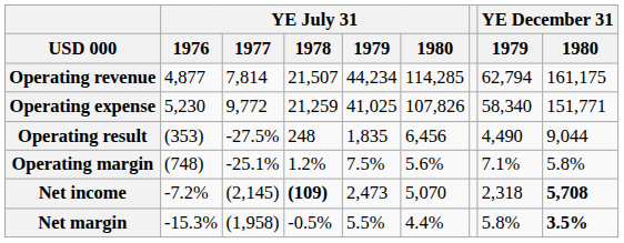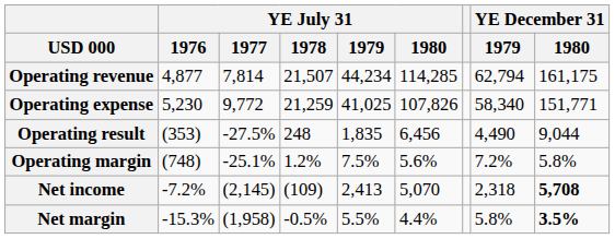 <table class="wikitable defaultright">
 <tr>
 <th></th>
 <th colspan="5">YE July 31</th>
 <th></th>
 <th colspan="2">YE December 31</th>
 </tr>
 <tr>
 <th>USD 000</th>
 <th>1976</th>
 <th>1977</th>
 <th>1978</th>
 <th>1979</th>
 <th>1980</th>
 <th></th>
 <th>1979</th>
 <th>1980</th>
 </tr>
 <tr style="vertical-align: top;">
 <th>Operating revenue</th>
 <td>4,877</td>
 <td>7,814</td>
 <td>21,507</td>
 <td>44,234</td>
 <td>114,285</td>
 <td></td>
 <td>62,794</td>
 <td>161,175</td>
 </tr>
 <tr style="vertical-align: top;">
 <th>Operating expense</th>
 <td>5,230</td>
 <td>9,772</td>
 <td>21,259</td>
 <td>41,025</td>
 <td>107,826</td>
 <td></td>
 <td>58,340</td>
 <td>151,771</td>
 </tr>
 <tr style="vertical-align: top;">
 <th>Operating result</th>
 <td>(353)</td>
 <td>-27.5%</td>
 <td>248</td>
 <td>1,835</td>
 <td>6,456</td>
 <td></td>
 <td>4,490</td>
 <td>9,044</td>
 </tr>
 <tr style="vertical-align: top;">
 <th>Operating margin</th>
 <td>(748)</td>
 <td>-25.1%</td>
 <td>1.2%</td>
 <td>7.5%</td>
 <td>5.6%</td>
 <td></td>
-<td>7.1%</td>
+<td>7.2%</td>
 <td>5.8%</td>
 </tr>
 <tr style="vertical-align: top;">
 <th>Net income</th>
 <td>-7.2%</td>
 <td>(2,145)</td>
-<td><strong>(109)</strong></td>
-<td>2,473</td>
+<td>(109)</td>
+<td>2,413</td>
 <td>5,070</td>
 <td></td>
 <td>2,318</td>
 <td><strong>5,708</strong></td>
 </tr>
 <tr style="vertical-align: top;">
 <th>Net margin</th>
 <td>-15.3%</td>
 <td>(1,958)</td>
 <td>-0.5%</td>
 <td>5.5%</td>
 <td>4.4%</td>
 <td></td>
 <td>5.8%</td>
 <td><strong>3.5%</strong></td>
 </tr>
 </table>
